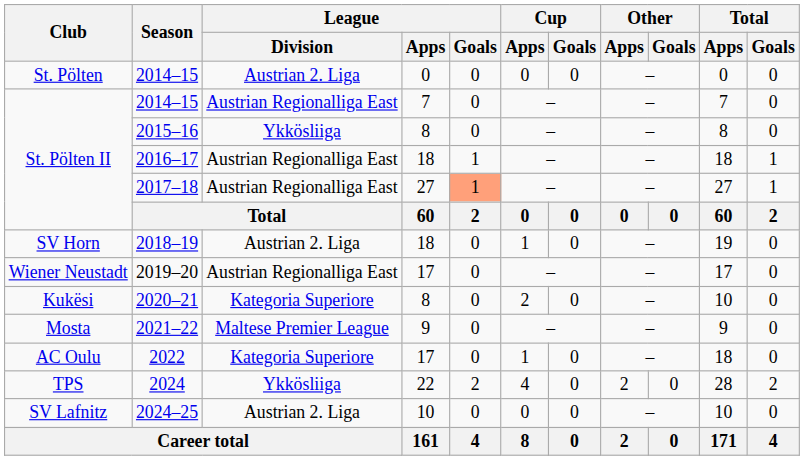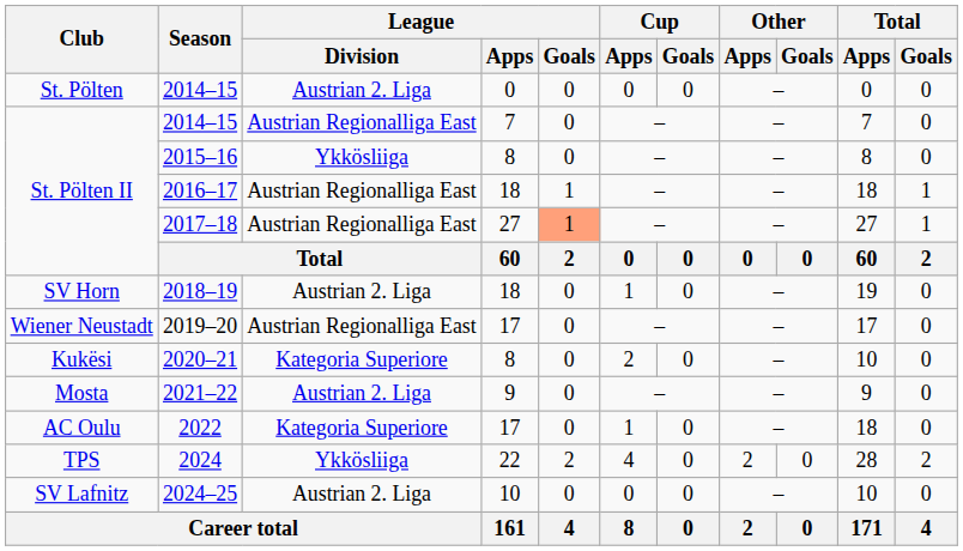 <table class="wikitable" style="text-align:center">
 <tr>
 <th rowspan="2">Club</th>
 <th rowspan="2">Season</th>
 <th colspan="3">League</th>
 <th colspan="2">Cup</th>
 <th colspan="2">Other</th>
 <th colspan="2">Total</th>
 </tr>
 <tr>
 <th>Division</th>
 <th>Apps</th>
 <th>Goals</th>
 <th>Apps</th>
 <th>Goals</th>
 <th>Apps</th>
 <th>Goals</th>
 <th>Apps</th>
 <th>Goals</th>
 </tr>
 <tr>
 <td><a href='#'>St. Pölten</a></td>
 <td><a href='#'>2014–15</a></td>
 <td><a href='#'>Austrian 2. Liga</a></td>
 <td>0</td>
 <td>0</td>
 <td>0</td>
 <td>0</td>
 <td colspan=2>–</td>
 <td>0</td>
 <td>0</td>
 </tr>
 <tr>
 <td rowspan=5><a href='#'>St. Pölten II</a></td>
 <td><a href='#'>2014–15</a></td>
 <td><a href='#'>Austrian Regionalliga East</a></td>
 <td>7</td>
 <td>0</td>
 <td colspan=2>–</td>
 <td colspan=2>–</td>
 <td>7</td>
 <td>0</td>
 </tr>
 <tr>
 <td><a href='#'>2015–16</a></td>
 <td><a href='#'>Ykkösliiga</a></td>
 <td>8</td>
 <td>0</td>
 <td colspan=2>–</td>
 <td colspan=2>–</td>
 <td>8</td>
 <td>0</td>
 </tr>
 <tr>
 <td><a href='#'>2016–17</a></td>
 <td>Austrian Regionalliga East</td>
 <td>18</td>
 <td>1</td>
 <td colspan=2>–</td>
 <td colspan=2>–</td>
 <td>18</td>
 <td>1</td>
 </tr>
 <tr>
 <td><a href='#'>2017–18</a></td>
 <td>Austrian Regionalliga East</td>
 <td>27</td>
 <td style="background: lightsalmon;">1</td>
 <td colspan=2>–</td>
 <td colspan=2>–</td>
 <td>27</td>
 <td>1</td>
 </tr>
 <tr>
 <th colspan=2>Total</th>
 <th>60</th>
 <th>2</th>
 <th>0</th>
 <th>0</th>
 <th>0</th>
 <th>0</th>
 <th>60</th>
 <th>2</th>
 </tr>
 <tr>
 <td><a href='#'>SV Horn</a></td>
 <td><a href='#'>2018–19</a></td>
 <td>Austrian 2. Liga</td>
 <td>18</td>
 <td>0</td>
 <td>1</td>
 <td>0</td>
 <td colspan=2>–</td>
 <td>19</td>
 <td>0</td>
 </tr>
 <tr>
 <td><a href='#'>Wiener Neustadt</a></td>
 <td>2019–20</td>
 <td>Austrian Regionalliga East</td>
 <td>17</td>
 <td>0</td>
 <td colspan=2>–</td>
 <td colspan=2>–</td>
 <td>17</td>
 <td>0</td>
 </tr>
 <tr>
 <td><a href='#'>Kukësi</a></td>
 <td><a href='#'>2020–21</a></td>
 <td><a href='#'>Kategoria Superiore</a></td>
 <td>8</td>
 <td>0</td>
 <td>2</td>
 <td>0</td>
 <td colspan=2>–</td>
 <td>10</td>
 <td>0</td>
 </tr>
 <tr>
 <td><a href='#'>Mosta</a></td>
 <td><a href='#'>2021–22</a></td>
-<td><a href='#'>Maltese Premier League</a></td>
+<td><a href='#'>Austrian 2. Liga</a></td>
 <td>9</td>
 <td>0</td>
 <td colspan=2>–</td>
 <td colspan=2>–</td>
 <td>9</td>
 <td>0</td>
 </tr>
 <tr>
 <td><a href='#'>AC Oulu</a></td>
 <td><a href='#'>2022</a></td>
 <td><a href='#'>Kategoria Superiore</a></td>
 <td>17</td>
 <td>0</td>
 <td>1</td>
 <td>0</td>
 <td colspan=2>–</td>
 <td>18</td>
 <td>0</td>
 </tr>
 <tr>
 <td><a href='#'>TPS</a></td>
 <td><a href='#'>2024</a></td>
 <td><a href='#'>Ykkösliiga</a></td>
 <td>22</td>
 <td>2</td>
 <td>4</td>
 <td>0</td>
 <td>2</td>
 <td>0</td>
 <td>28</td>
 <td>2</td>
 </tr>
 <tr>
 <td><a href='#'>SV Lafnitz</a></td>
 <td><a href='#'>2024–25</a></td>
 <td>Austrian 2. Liga</td>
 <td>10</td>
 <td>0</td>
 <td>0</td>
 <td>0</td>
 <td colspan=2>–</td>
 <td>10</td>
 <td>0</td>
 </tr>
 <tr>
 <th colspan="3">Career total</th>
 <th>161</th>
 <th>4</th>
 <th>8</th>
 <th>0</th>
 <th>2</th>
 <th>0</th>
 <th>171</th>
 <th>4</th>
 </tr>
 </table>
